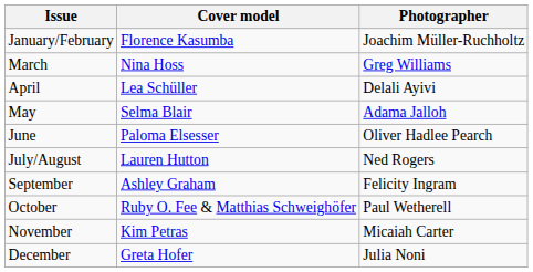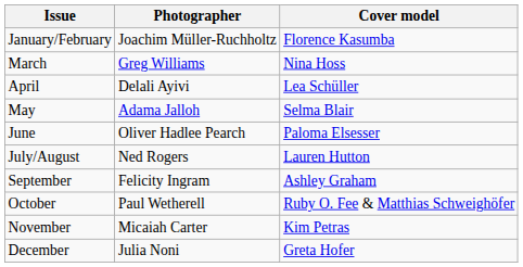 <table class="wikitable">
 <tr>
 <th>Issue</th>
+<th>Photographer</th>
 <th>Cover model</th>
-<th>Photographer</th>
 </tr>
 <tr>
 <td>January/February</td>
+<td>Joachim Müller-Ruchholtz</td>
 <td><a href='#'>Florence Kasumba</a></td>
-<td>Joachim Müller-Ruchholtz</td>
 </tr>
 <tr>
 <td>March</td>
+<td><a href='#'>Greg Williams</a></td>
 <td><a href='#'>Nina Hoss</a></td>
-<td><a href='#'>Greg Williams</a></td>
 </tr>
 <tr>
 <td>April</td>
+<td>Delali Ayivi</td>
 <td><a href='#'>Lea Schüller</a></td>
-<td>Delali Ayivi</td>
 </tr>
 <tr>
 <td>May</td>
+<td><a href='#'>Adama Jalloh</a></td>
 <td><a href='#'>Selma Blair</a></td>
-<td><a href='#'>Adama Jalloh</a></td>
 </tr>
 <tr>
 <td>June</td>
+<td>Oliver Hadlee Pearch</td>
 <td><a href='#'>Paloma Elsesser</a></td>
-<td>Oliver Hadlee Pearch</td>
 </tr>
 <tr>
 <td>July/August</td>
+<td>Ned Rogers</td>
 <td><a href='#'>Lauren Hutton</a></td>
-<td>Ned Rogers</td>
 </tr>
 <tr>
 <td>September</td>
+<td>Felicity Ingram</td>
 <td><a href='#'>Ashley Graham</a></td>
-<td>Felicity Ingram</td>
 </tr>
 <tr>
 <td>October</td>
+<td>Paul Wetherell</td>
 <td><a href='#'>Ruby O. Fee</a> & <a href='#'>Matthias Schweighöfer</a></td>
-<td>Paul Wetherell</td>
 </tr>
 <tr>
 <td>November</td>
+<td>Micaiah Carter</td>
 <td><a href='#'>Kim Petras</a></td>
-<td>Micaiah Carter</td>
 </tr>
 <tr>
 <td>December</td>
+<td>Julia Noni</td>
 <td><a href='#'>Greta Hofer</a></td>
-<td>Julia Noni</td>
 </tr>
 </table>
